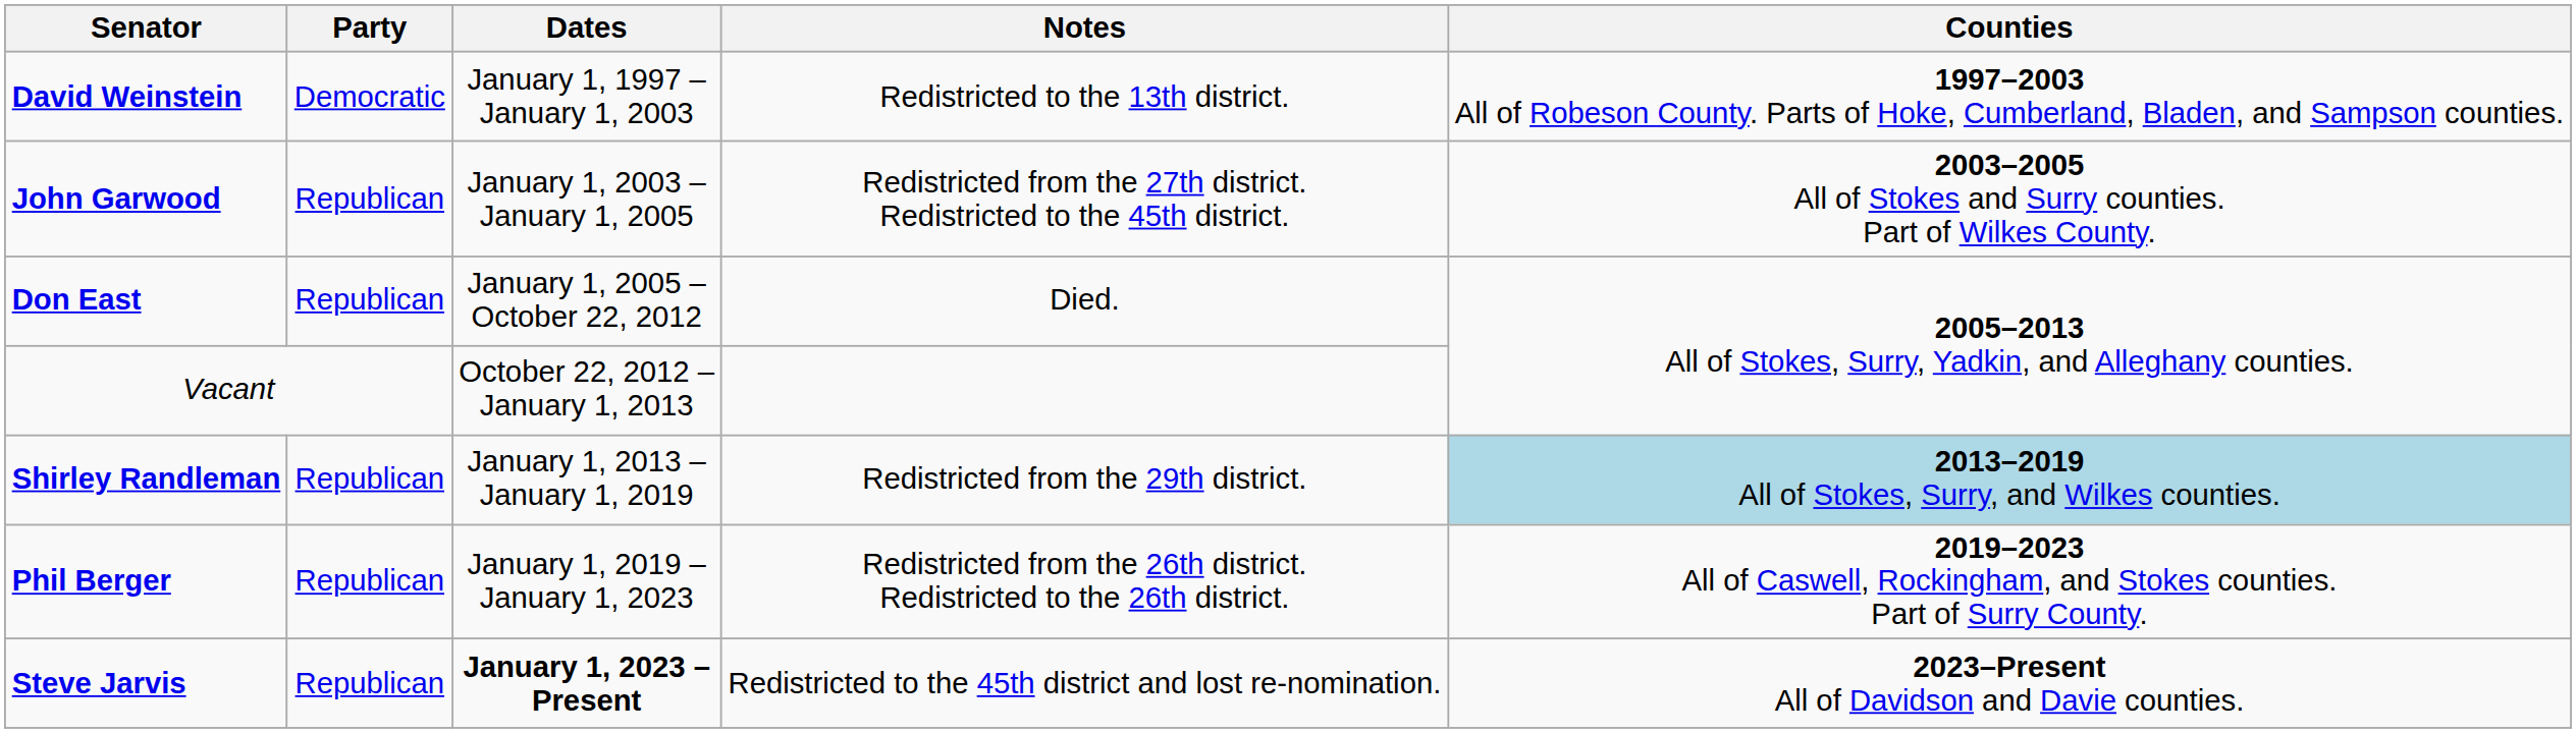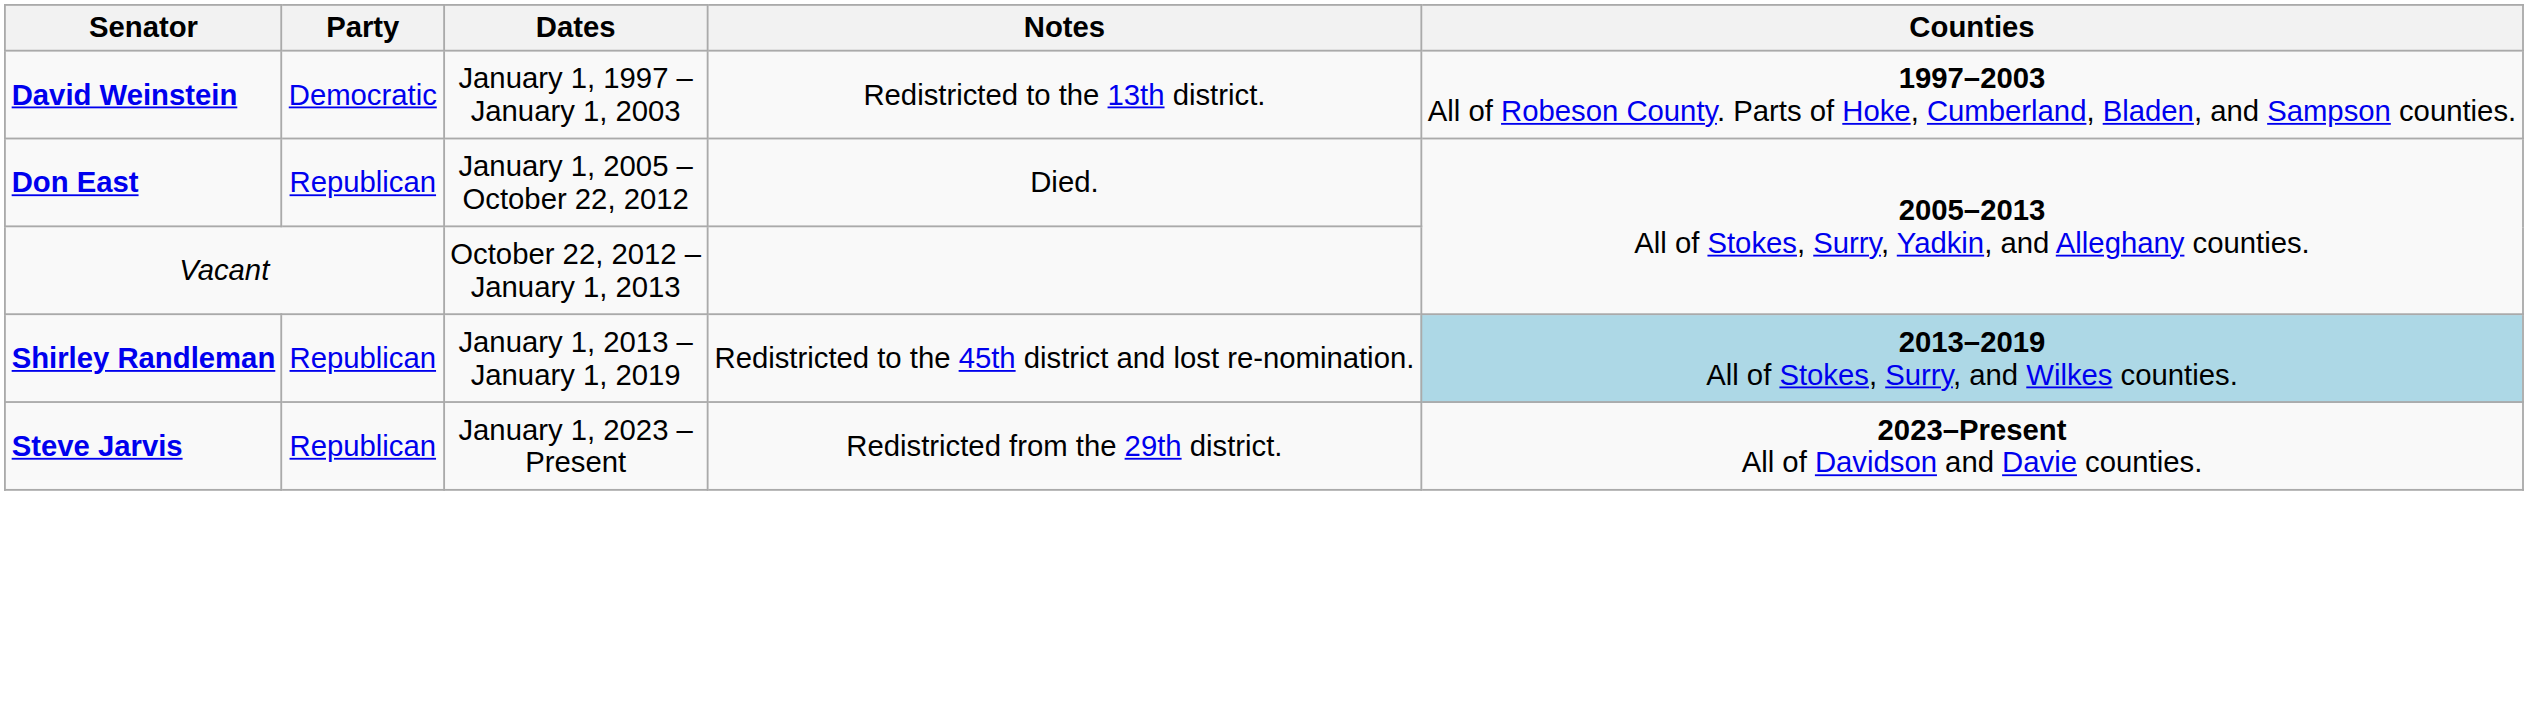 <table class=wikitable style="text-align:center">
 <tr>
 <th>Senator</th>
 <th>Party</th>
 <th>Dates</th>
 <th>Notes</th>
 <th>Counties</th>
 </tr>
 <tr style="height:3em">
 <td align=left><strong><a href='#'>David Weinstein</a></strong></td>
 <td><a href='#'>Democratic</a></td>
 <td nowrap>January 1, 1997 – <br> January 1, 2003</td>
 <td>Redistricted to the <a href='#'>13th</a> district.</td>
 <td><strong>1997–2003</strong><br> All of <a href='#'>Robeson County</a>. Parts of <a href='#'>Hoke</a>, <a href='#'>Cumberland</a>, <a href='#'>Bladen</a>, and <a href='#'>Sampson</a> counties.</td>
-</tr>
-<tr style="height:3em">
-<td align=left><strong><a href='#'>John Garwood</a></strong></td>
-<td><a href='#'>Republican</a></td>
-<td nowrap>January 1, 2003 – <br> January 1, 2005</td>
-<td>Redistricted from the <a href='#'>27th</a> district. <br> Redistricted to the <a href='#'>45th</a> district.</td>
-<td><strong>2003–2005</strong><br> All of <a href='#'>Stokes</a> and <a href='#'>Surry</a> counties. <br> Part of <a href='#'>Wilkes County</a>.</td>
 </tr>
 <tr style="height:3em">
 <td align=left><strong><a href='#'>Don East</a></strong></td>
 <td><a href='#'>Republican</a></td>
 <td nowrap>January 1, 2005 – <br> October 22, 2012</td>
 <td>Died.</td>
 <td rowspan=2><strong>2005–2013</strong><br> All of <a href='#'>Stokes</a>, <a href='#'>Surry</a>, <a href='#'>Yadkin</a>, and <a href='#'>Alleghany</a> counties.</td>
 </tr>
 <tr style="height:3em">
 <td colspan=2><em>Vacant</em></td>
 <td nowrap>October 22, 2012 – <br> January 1, 2013</td>
 <td></td>
 </tr>
 <tr style="height:3em">
 <td align=left><strong><a href='#'>Shirley Randleman</a></strong></td>
 <td><a href='#'>Republican</a></td>
 <td nowrap>January 1, 2013 – <br> January 1, 2019</td>
-<td>Redistricted from the <a href='#'>29th</a> district.</td>
+<td>Redistricted to the <a href='#'>45th</a> district and lost re-nomination.</td>
 <td style="background: lightblue;"><strong>2013–2019</strong><br> All of <a href='#'>Stokes</a>, <a href='#'>Surry</a>, and <a href='#'>Wilkes</a> counties.</td>
-</tr>
-<tr style="height:3em">
-<td align=left><strong><a href='#'>Phil Berger</a></strong></td>
-<td><a href='#'>Republican</a></td>
-<td nowrap>January 1, 2019 – <br> January 1, 2023</td>
-<td>Redistricted from the <a href='#'>26th</a> district. <br> Redistricted to the <a href='#'>26th</a> district.</td>
-<td><strong>2019–2023</strong><br> All of <a href='#'>Caswell</a>, <a href='#'>Rockingham</a>, and <a href='#'>Stokes</a> counties. <br> Part of <a href='#'>Surry County</a>.</td>
 </tr>
 <tr style="height:3em">
 <td align=left><strong><a href='#'>Steve Jarvis</a></strong></td>
 <td><a href='#'>Republican</a></td>
-<td nowrap><strong>January 1, 2023 – <br> Present</strong></td>
-<td>Redistricted to the <a href='#'>45th</a> district and lost re-nomination.</td>
+<td nowrap>January 1, 2023 – <br> Present</td>
+<td>Redistricted from the <a href='#'>29th</a> district.</td>
 <td><strong>2023–Present</strong><br> All of <a href='#'>Davidson</a> and <a href='#'>Davie</a> counties.</td>
 </tr>
 </table>
